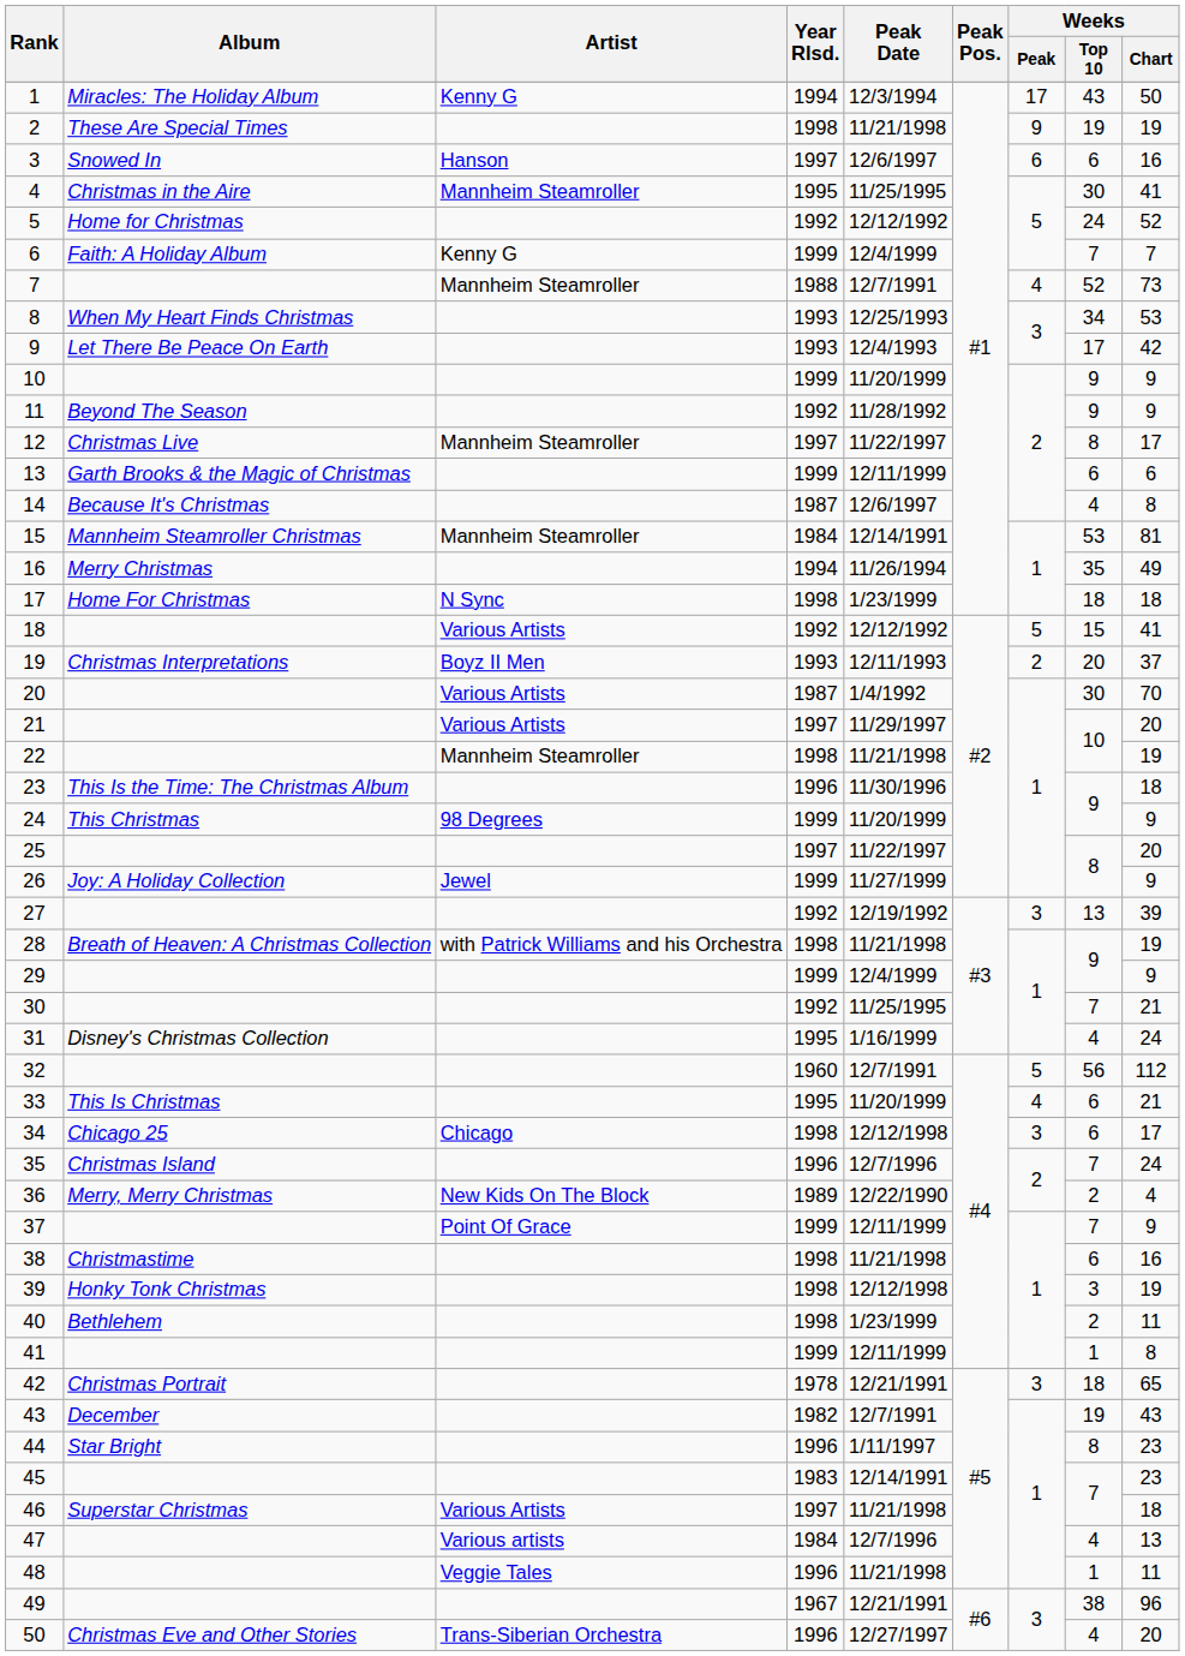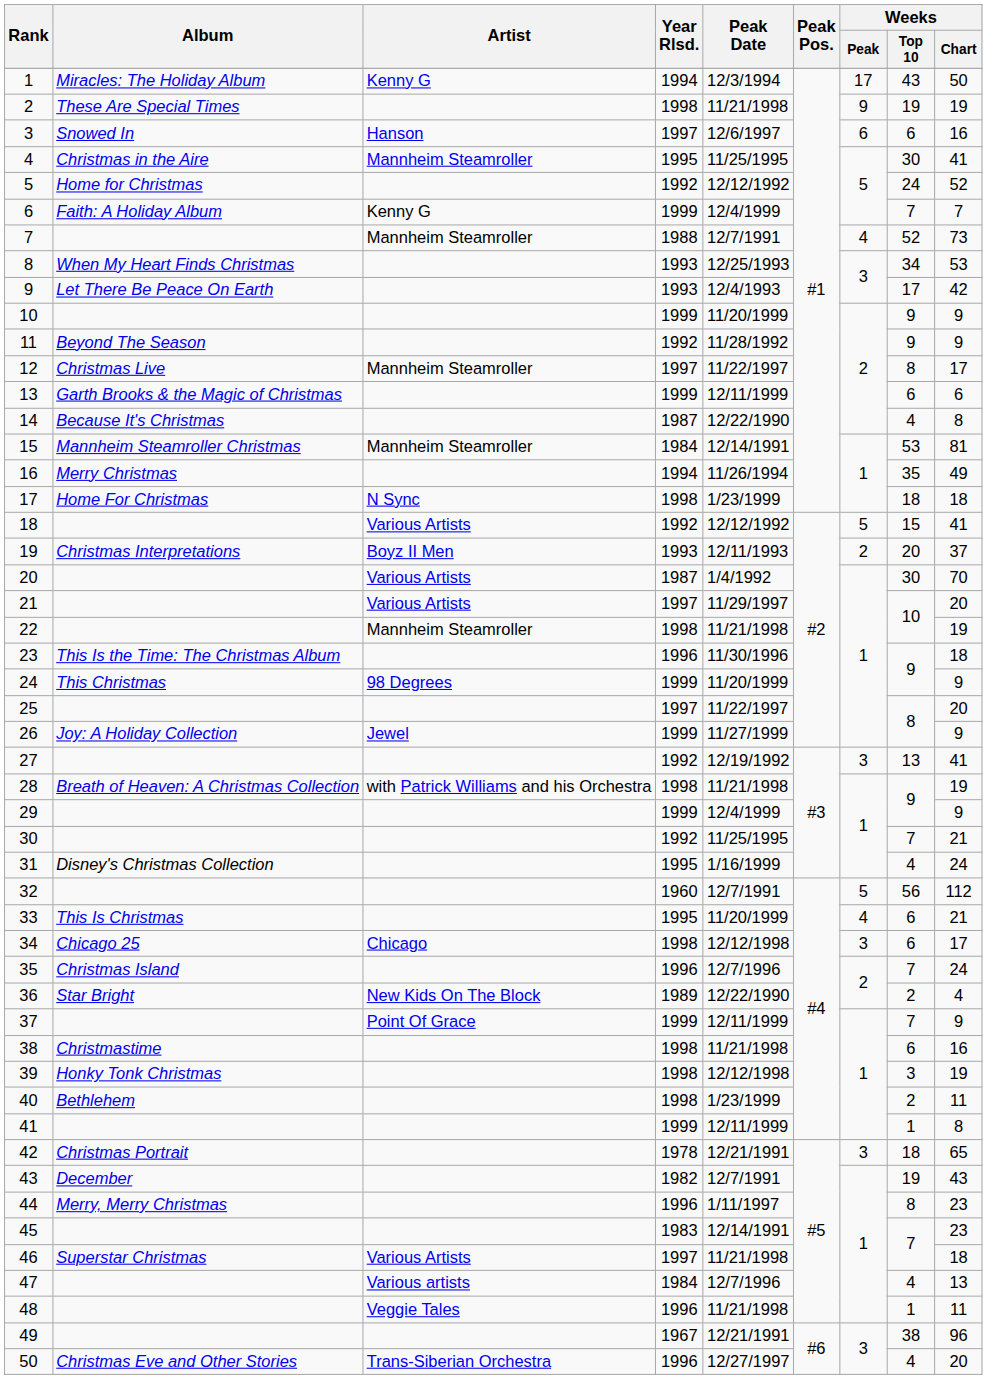 <table class="wikitable sortable plainrowheaders">
 <tr>
 <th rowspan="2">Rank</th>
 <th rowspan="2">Album</th>
 <th rowspan="2">Artist</th>
 <th rowspan="2">Year<br> Rlsd.</th>
 <th rowspan="2">Peak<br> Date</th>
 <th rowspan="2">Peak<br> Pos.</th>
 <th colspan="3">Weeks</th>
 </tr>
 <tr style="font-size:smaller;">
 <th width="40">Peak</th>
 <th width="40">Top 10</th>
 <th width="40">Chart</th>
 </tr>
 <tr style="font-size:larger;">
 </tr>
 <tr>
 <td align="center">1</td>
 <td><em><a href='#'>Miracles: The Holiday Album</a></em></td>
 <td><a href='#'>Kenny G</a></td>
 <td align="center">1994</td>
 <td>12/3/1994</td>
 <td rowspan="17" align="center">#1</td>
 <td align="center">17</td>
 <td align="center">43</td>
 <td align="center">50</td>
 </tr>
 <tr>
 <td align="center">2</td>
 <td><em><a href='#'>These Are Special Times</a></em></td>
 <td></td>
 <td align="center">1998</td>
 <td>11/21/1998</td>
 <td align="center">9</td>
 <td align="center">19</td>
 <td align="center">19</td>
 </tr>
 <tr>
 <td align="center">3</td>
 <td><em><a href='#'>Snowed In</a></em></td>
 <td><a href='#'>Hanson</a></td>
 <td align="center">1997</td>
 <td>12/6/1997</td>
 <td align="center">6</td>
 <td align="center">6</td>
 <td align="center">16</td>
 </tr>
 <tr>
 <td align="center">4</td>
 <td><em><a href='#'>Christmas in the Aire</a></em></td>
 <td><a href='#'>Mannheim Steamroller</a></td>
 <td align="center">1995</td>
 <td>11/25/1995</td>
 <td rowspan="3" align="center">5</td>
 <td align="center">30</td>
 <td align="center">41</td>
 </tr>
 <tr>
 <td align="center">5</td>
 <td><em><a href='#'>Home for Christmas</a></em></td>
 <td></td>
 <td align="center">1992</td>
 <td>12/12/1992</td>
 <td align="center">24</td>
 <td align="center">52</td>
 </tr>
 <tr>
 <td align="center">6</td>
 <td><em><a href='#'>Faith: A Holiday Album</a></em></td>
 <td>Kenny G</td>
 <td align="center">1999</td>
 <td>12/4/1999</td>
 <td align="center">7</td>
 <td align="center">7</td>
 </tr>
 <tr>
 <td align="center">7</td>
 <td><em></em></td>
 <td>Mannheim Steamroller</td>
 <td align="center">1988</td>
 <td>12/7/1991</td>
 <td align="center">4</td>
 <td align="center">52</td>
 <td align="center">73</td>
 </tr>
 <tr>
 <td align="center">8</td>
 <td><em><a href='#'>When My Heart Finds Christmas</a></em></td>
 <td></td>
 <td align="center">1993</td>
 <td>12/25/1993</td>
 <td rowspan="2" align="center">3</td>
 <td align="center">34</td>
 <td align="center">53</td>
 </tr>
 <tr>
 <td align="center">9</td>
 <td><em><a href='#'>Let There Be Peace On Earth</a></em></td>
 <td></td>
 <td align="center">1993</td>
 <td>12/4/1993</td>
 <td align="center">17</td>
 <td align="center">42</td>
 </tr>
 <tr>
 <td align="center">10</td>
 <td><em></em> </td>
 <td></td>
 <td align="center">1999</td>
 <td>11/20/1999</td>
 <td rowspan="5" align="center">2</td>
 <td align="center">9</td>
 <td align="center">9</td>
 </tr>
 <tr>
 <td align="center">11</td>
 <td><em><a href='#'>Beyond The Season</a></em></td>
 <td></td>
 <td align="center">1992</td>
 <td>11/28/1992</td>
 <td align="center">9</td>
 <td align="center">9</td>
 </tr>
 <tr>
 <td align="center">12</td>
 <td><em><a href='#'>Christmas Live</a></em></td>
 <td>Mannheim Steamroller</td>
 <td align="center">1997</td>
 <td>11/22/1997</td>
 <td align="center">8</td>
 <td align="center">17</td>
 </tr>
 <tr>
 <td align="center">13</td>
 <td><em><a href='#'>Garth Brooks & the Magic of Christmas</a></em></td>
 <td></td>
 <td align="center">1999</td>
 <td>12/11/1999</td>
 <td align="center">6</td>
 <td align="center">6</td>
 </tr>
 <tr>
 <td align="center">14</td>
 <td><em><a href='#'>Because It's Christmas</a></em></td>
 <td></td>
 <td align="center">1987</td>
-<td>12/6/1997</td>
+<td>12/22/1990</td>
 <td align="center">4</td>
 <td align="center">8</td>
 </tr>
 <tr>
 <td align="center">15</td>
 <td><em><a href='#'>Mannheim Steamroller Christmas</a></em></td>
 <td>Mannheim Steamroller</td>
 <td align="center">1984</td>
 <td>12/14/1991</td>
 <td rowspan="3" align="center">1</td>
 <td align="center">53</td>
 <td align="center">81</td>
 </tr>
 <tr>
 <td align="center">16</td>
 <td><em><a href='#'>Merry Christmas</a></em></td>
 <td></td>
 <td align="center">1994</td>
 <td>11/26/1994</td>
 <td align="center">35</td>
 <td align="center">49</td>
 </tr>
 <tr>
 <td align="center">17</td>
 <td><em><a href='#'>Home For Christmas</a></em></td>
 <td><a href='#'>N Sync</a></td>
 <td align="center">1998</td>
 <td>1/23/1999</td>
 <td align="center">18</td>
 <td align="center">18</td>
 </tr>
 <tr>
 <td align="center">18</td>
 <td><em></em></td>
 <td><a href='#'>Various Artists</a></td>
 <td align="center">1992</td>
 <td>12/12/1992</td>
 <td rowspan="9" align="center">#2</td>
 <td align="center">5</td>
 <td align="center">15</td>
 <td align="center">41</td>
 </tr>
 <tr>
 <td align="center">19</td>
 <td><em><a href='#'>Christmas Interpretations</a></em></td>
 <td><a href='#'>Boyz II Men</a></td>
 <td align="center">1993</td>
 <td>12/11/1993</td>
 <td align="center">2</td>
 <td align="center">20</td>
 <td align="center">37</td>
 </tr>
 <tr>
 <td align="center">20</td>
 <td><em></em></td>
 <td><a href='#'>Various Artists</a></td>
 <td align="center">1987</td>
 <td>1/4/1992</td>
 <td rowspan="7" align="center">1</td>
 <td align="center">30</td>
 <td align="center">70</td>
 </tr>
 <tr>
 <td align="center">21</td>
 <td><em></em></td>
 <td><a href='#'>Various Artists</a></td>
 <td align="center">1997</td>
 <td>11/29/1997</td>
 <td rowspan="2" align="center">10</td>
 <td align="center">20</td>
 </tr>
 <tr>
 <td align="center">22</td>
 <td><em></em></td>
 <td>Mannheim Steamroller</td>
 <td align="center">1998</td>
 <td>11/21/1998</td>
 <td align="center">19</td>
 </tr>
 <tr>
 <td align="center">23</td>
 <td><em><a href='#'>This Is the Time: The Christmas Album</a></em></td>
 <td></td>
 <td align="center">1996</td>
 <td>11/30/1996</td>
 <td rowspan="2" align="center">9</td>
 <td align="center">18</td>
 </tr>
 <tr>
 <td align="center">24</td>
 <td><em><a href='#'>This Christmas</a></em></td>
 <td><a href='#'>98 Degrees</a></td>
 <td align="center">1999</td>
 <td>11/20/1999</td>
 <td align="center">9</td>
 </tr>
 <tr>
 <td align="center">25</td>
 <td><em></em> </td>
 <td></td>
 <td align="center">1997</td>
 <td>11/22/1997</td>
 <td rowspan="2" align="center">8</td>
 <td align="center">20</td>
 </tr>
 <tr>
 <td align="center">26</td>
 <td><em><a href='#'>Joy: A Holiday Collection</a></em></td>
 <td><a href='#'>Jewel</a></td>
 <td align="center">1999</td>
 <td>11/27/1999</td>
 <td align="center">9</td>
 </tr>
 <tr>
 <td align="center">27</td>
 <td><em></em></td>
 <td></td>
 <td align="center">1992</td>
 <td>12/19/1992</td>
 <td rowspan="5" align="center">#3</td>
 <td align="center">3</td>
 <td align="center">13</td>
-<td align="center">39</td>
+<td align="center">41</td>
 </tr>
 <tr>
 <td align="center">28</td>
 <td><em><a href='#'>Breath of Heaven: A Christmas Collection</a></em></td>
 <td> with <a href='#'>Patrick Williams</a> and his Orchestra</td>
 <td align="center">1998</td>
 <td>11/21/1998</td>
 <td rowspan="4" align="center">1</td>
 <td rowspan="2" align="center">9</td>
 <td align="center">19</td>
 </tr>
 <tr>
 <td align="center">29</td>
 <td><em></em></td>
 <td></td>
 <td align="center">1999</td>
 <td>12/4/1999</td>
 <td align="center">9</td>
 </tr>
 <tr>
 <td align="center">30</td>
 <td><em></em> </td>
 <td></td>
 <td align="center">1992</td>
 <td>11/25/1995</td>
 <td align="center">7</td>
 <td align="center">21</td>
 </tr>
 <tr>
 <td align="center">31</td>
 <td><em>Disney's Christmas Collection</em></td>
 <td></td>
 <td align="center">1995</td>
 <td>1/16/1999</td>
 <td align="center">4</td>
 <td align="center">24</td>
 </tr>
 <tr>
 <td align="center">32</td>
 <td><em></em></td>
 <td></td>
 <td align="center">1960</td>
 <td>12/7/1991</td>
 <td rowspan="10" align="center">#4</td>
 <td align="center">5</td>
 <td align="center">56</td>
 <td align="center">112</td>
 </tr>
 <tr>
 <td align="center">33</td>
 <td><em><a href='#'>This Is Christmas</a></em></td>
 <td></td>
 <td align="center">1995</td>
 <td>11/20/1999</td>
 <td align="center">4</td>
 <td align="center">6</td>
 <td align="center">21</td>
 </tr>
 <tr>
 <td align="center">34</td>
 <td><em><a href='#'>Chicago 25</a></em></td>
 <td><a href='#'>Chicago</a></td>
 <td align="center">1998</td>
 <td>12/12/1998</td>
 <td align="center">3</td>
 <td align="center">6</td>
 <td align="center">17</td>
 </tr>
 <tr>
 <td align="center">35</td>
 <td><em><a href='#'>Christmas Island</a></em></td>
 <td></td>
 <td align="center">1996</td>
 <td>12/7/1996</td>
 <td rowspan="2" align="center">2</td>
 <td align="center">7</td>
 <td align="center">24</td>
 </tr>
 <tr>
 <td align="center">36</td>
-<td><em><a href='#'>Merry, Merry Christmas</a></em></td>
+<td><em><a href='#'>Star Bright</a></em></td>
 <td><a href='#'>New Kids On The Block</a></td>
 <td align="center">1989</td>
 <td>12/22/1990</td>
 <td align="center">2</td>
 <td align="center">4</td>
 </tr>
 <tr>
 <td align="center">37</td>
 <td><em></em></td>
 <td><a href='#'>Point Of Grace</a></td>
 <td align="center">1999</td>
 <td>12/11/1999</td>
 <td rowspan="5" align="center">1</td>
 <td align="center">7</td>
 <td align="center">9</td>
 </tr>
 <tr>
 <td align="center">38</td>
 <td><em><a href='#'>Christmastime</a></em></td>
 <td></td>
 <td align="center">1998</td>
 <td>11/21/1998</td>
 <td align="center">6</td>
 <td align="center">16</td>
 </tr>
 <tr>
 <td align="center">39</td>
 <td><em><a href='#'>Honky Tonk Christmas</a></em></td>
 <td></td>
 <td align="center">1998</td>
 <td>12/12/1998</td>
 <td align="center">3</td>
 <td align="center">19</td>
 </tr>
 <tr>
 <td align="center">40</td>
 <td><em><a href='#'>Bethlehem</a></em></td>
 <td></td>
 <td align="center">1998</td>
 <td>1/23/1999</td>
 <td align="center">2</td>
 <td align="center">11</td>
 </tr>
 <tr>
 <td align="center">41</td>
 <td><em></em> </td>
 <td></td>
 <td align="center">1999</td>
 <td>12/11/1999</td>
 <td align="center">1</td>
 <td align="center">8</td>
 </tr>
 <tr>
 <td align="center">42</td>
 <td><em><a href='#'>Christmas Portrait</a></em></td>
 <td></td>
 <td align="center">1978</td>
 <td>12/21/1991</td>
 <td rowspan="7" align="center">#5</td>
 <td align="center">3</td>
 <td align="center">18</td>
 <td align="center">65</td>
 </tr>
 <tr>
 <td align="center">43</td>
 <td><em><a href='#'>December</a></em></td>
 <td></td>
 <td align="center">1982</td>
 <td>12/7/1991</td>
 <td rowspan="6" align="center">1</td>
 <td align="center">19</td>
 <td align="center">43</td>
 </tr>
 <tr>
 <td align="center">44</td>
-<td><em><a href='#'>Star Bright</a></em></td>
+<td><em><a href='#'>Merry, Merry Christmas</a></em></td>
 <td></td>
 <td align="center">1996</td>
 <td>1/11/1997</td>
 <td align="center">8</td>
 <td align="center">23</td>
 </tr>
 <tr>
 <td align="center">45</td>
 <td><em></em></td>
 <td></td>
 <td align="center">1983</td>
 <td>12/14/1991</td>
 <td rowspan="2" align="center">7</td>
 <td align="center">23</td>
 </tr>
 <tr>
 <td align="center">46</td>
 <td><em><a href='#'>Superstar Christmas</a></em> </td>
 <td><a href='#'>Various Artists</a></td>
 <td align="center">1997</td>
 <td>11/21/1998</td>
 <td align="center">18</td>
 </tr>
 <tr>
 <td align="center">47</td>
 <td><em></em> </td>
 <td><a href='#'>Various artists</a></td>
 <td align="center">1984</td>
 <td>12/7/1996</td>
 <td align="center">4</td>
 <td align="center">13</td>
 </tr>
 <tr>
 <td align="center">48</td>
 <td><em></em></td>
 <td><a href='#'>Veggie Tales</a></td>
 <td align="center">1996</td>
 <td>11/21/1998</td>
 <td align="center">1</td>
 <td align="center">11</td>
 </tr>
 <tr>
 <td align="center">49</td>
 <td><em></em></td>
 <td></td>
 <td align="center">1967</td>
 <td>12/21/1991</td>
 <td rowspan="2" align="center">#6</td>
 <td rowspan="2" align="center">3</td>
 <td align="center">38</td>
 <td align="center">96</td>
 </tr>
 <tr>
 <td align="center">50</td>
 <td><em><a href='#'>Christmas Eve and Other Stories</a></em></td>
 <td><a href='#'>Trans-Siberian Orchestra</a></td>
 <td align="center">1996</td>
 <td>12/27/1997</td>
 <td align="center">4</td>
 <td align="center">20</td>
 </tr>
 </table>
